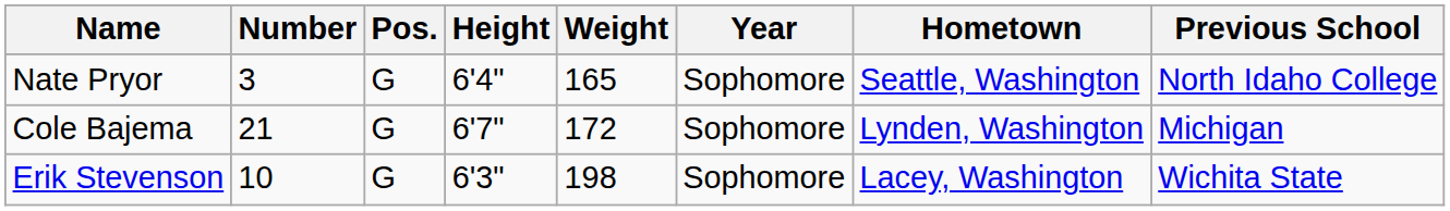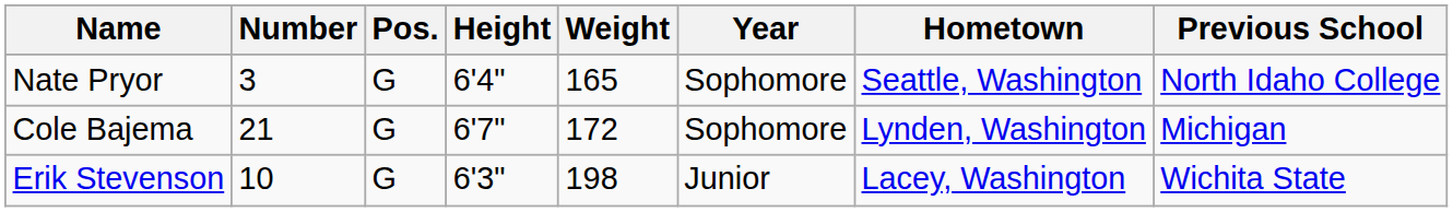 <table class="wikitable sortable" border="1">
 <tr>
 <th>Name</th>
 <th>Number</th>
 <th>Pos.</th>
 <th>Height</th>
 <th>Weight</th>
 <th>Year</th>
 <th>Hometown</th>
 <th class="unsortable">Previous School</th>
 </tr>
 <tr>
 <td>Nate Pryor</td>
 <td>3</td>
 <td>G</td>
 <td>6'4"</td>
 <td>165</td>
 <td>Sophomore</td>
 <td><a href='#'>Seattle, Washington</a></td>
 <td><a href='#'>North Idaho College</a></td>
 </tr>
 <tr>
 <td>Cole Bajema</td>
 <td>21</td>
 <td>G</td>
 <td>6'7"</td>
 <td>172</td>
 <td>Sophomore</td>
 <td><a href='#'>Lynden, Washington</a></td>
 <td><a href='#'>Michigan</a></td>
 </tr>
 <tr>
 <td><a href='#'>Erik Stevenson</a></td>
 <td>10</td>
 <td>G</td>
 <td>6'3"</td>
 <td>198</td>
-<td>Sophomore</td>
+<td>Junior</td>
 <td><a href='#'>Lacey, Washington</a></td>
 <td><a href='#'>Wichita State</a></td>
 </tr>
 </table>
